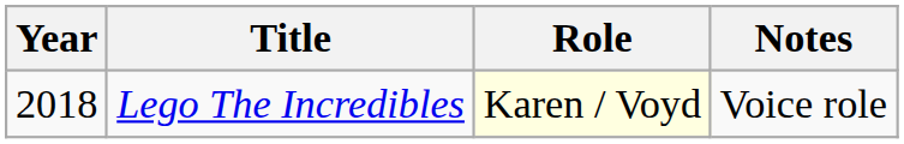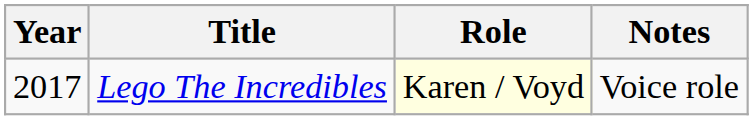 <table class="wikitable sortable">
 <tr>
 <th>Year</th>
 <th>Title</th>
 <th>Role</th>
 <th class="unsortable">Notes</th>
 </tr>
 <tr>
-<td>2018</td>
+<td>2017</td>
 <td><em><a href='#'>Lego The Incredibles</a></em></td>
 <td style="background: lightyellow;">Karen / Voyd</td>
 <td>Voice role</td>
 </tr>
 </table>
